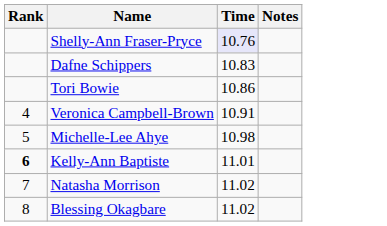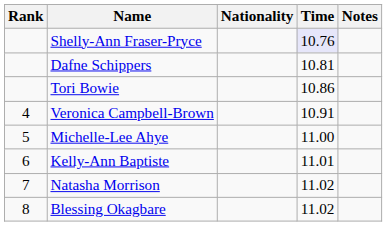 <table class="wikitable sortable" style="text-align:center">
 <tr>
 <th>Rank</th>
 <th>Name</th>
+<th>Nationality</th>
 <th>Time</th>
 <th>Notes</th>
 </tr>
 <tr>
 <td></td>
 <td align=left><a href='#'>Shelly-Ann Fraser-Pryce</a></td>
+<td align=left></td>
 <td style="background: lavender;">10.76</td>
 <td></td>
 </tr>
 <tr>
 <td></td>
 <td align=left><a href='#'>Dafne Schippers</a></td>
-<td>10.83</td>
+<td align=left></td>
+<td>10.81</td>
 <td></td>
 </tr>
 <tr>
 <td></td>
 <td align=left><a href='#'>Tori Bowie</a></td>
+<td align=left></td>
 <td>10.86</td>
 <td></td>
 </tr>
 <tr>
 <td>4</td>
 <td align=left><a href='#'>Veronica Campbell-Brown</a></td>
+<td align=left></td>
 <td>10.91</td>
 <td></td>
 </tr>
 <tr>
 <td>5</td>
 <td align=left><a href='#'>Michelle-Lee Ahye</a></td>
-<td>10.98</td>
+<td align=left></td>
+<td>11.00</td>
 <td></td>
 </tr>
 <tr>
-<td><strong>6</strong></td>
+<td>6</td>
 <td align=left><a href='#'>Kelly-Ann Baptiste</a></td>
+<td align=left></td>
 <td>11.01</td>
 <td></td>
 </tr>
 <tr>
 <td>7</td>
 <td align=left><a href='#'>Natasha Morrison</a></td>
+<td align=left></td>
 <td>11.02</td>
 <td></td>
 </tr>
 <tr>
 <td>8</td>
 <td align=left><a href='#'>Blessing Okagbare</a></td>
+<td align=left></td>
 <td>11.02</td>
 <td></td>
 </tr>
 </table>
